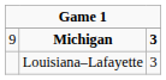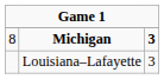 <table class="wikitable">
 <tr style="text-align:center;">
 <td colspan="3"><strong>Game 1</strong></td>
 </tr>
 <tr style="text-align:center;">
 </tr>
 <tr style="text-align:center;">
-<td>9</td>
+<td>8</td>
 <td><strong>Michigan</strong></td>
 <td><strong>3</strong></td>
 </tr>
 <tr style="text-align:center;">
 <td></td>
 <td>Louisiana–Lafayette</td>
 <td>3</td>
 </tr>
 </table>
